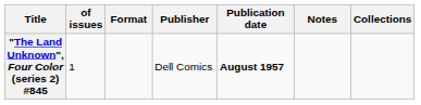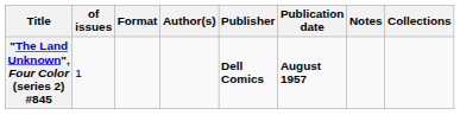 <table class="wikitable">
 <tr>
 <th>Title</th>
 <th style="width:40pt"> of issues</th>
 <th style="width:75pt">Format</th>
+<th style="width:125pt">Author(s)</th>
 <th style="width:125pt">Publisher</th>
 <th style="width:150pt">Publication date</th>
 <th style="width:175pt">Notes</th>
 <th>Collections</th>
 </tr>
 <tr>
 <th>"<a href='#'>The Land Unknown</a>", <em>Four Color</em> (series 2) #845</th>
 <td>1</td>
 <td></td>
-<td>Dell Comics</td>
+<td></td>
+<td><strong>Dell Comics</strong></td>
 <td><strong>August 1957</strong></td>
 <td></td>
 <td></td>
 </tr>
 </table>
